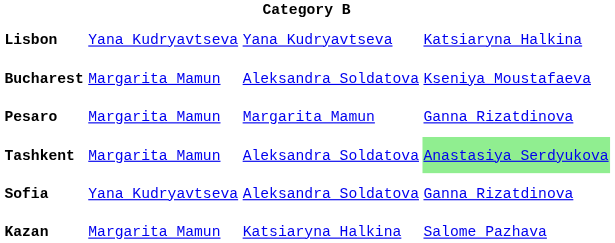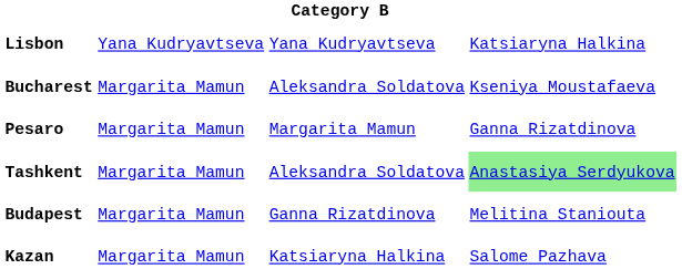 <table>
 <tr>
 <td colspan="4" style="text-align:center;"><strong>Category B</strong></td>
 </tr>
 <tr>
 <th scope=row style="text-align:left">Lisbon</th>
 <td style="height:30px;"> <a href='#'>Yana Kudryavtseva</a></td>
 <td style="height:30px;"> <a href='#'>Yana Kudryavtseva</a></td>
 <td style="height:30px;"> <a href='#'>Katsiaryna Halkina</a></td>
 </tr>
 <tr>
 <th scope=row style="text-align:left">Bucharest</th>
 <td style="height:30px;"> <a href='#'>Margarita Mamun</a></td>
 <td style="height:30px;"> <a href='#'>Aleksandra Soldatova</a></td>
 <td style="height:30px;"> <a href='#'>Kseniya Moustafaeva</a></td>
 </tr>
 <tr>
 <th scope=row style="text-align:left">Pesaro</th>
 <td style="height:30px;"> <a href='#'>Margarita Mamun</a></td>
 <td style="height:30px;"> <a href='#'>Margarita Mamun</a></td>
 <td style="height:30px;"> <a href='#'>Ganna Rizatdinova</a></td>
 </tr>
 <tr>
 <th scope=row style="text-align:left">Tashkent</th>
 <td style="height:30px;"> <a href='#'>Margarita Mamun</a></td>
 <td style="height:30px;"> <a href='#'>Aleksandra Soldatova</a></td>
 <td style="background: lightgreen; height:30px;"> <a href='#'>Anastasiya Serdyukova</a></td>
 </tr>
 <tr>
-<th scope=row style="text-align:left">Sofia</th>
-<td style="height:30px;"> <a href='#'>Yana Kudryavtseva</a></td>
-<td style="height:30px;"> <a href='#'>Aleksandra Soldatova</a></td>
+<th scope=row style="text-align:left">Budapest</th>
+<td style="height:30px;"> <a href='#'>Margarita Mamun</a></td>
 <td style="height:30px;"> <a href='#'>Ganna Rizatdinova</a></td>
+<td style="height:30px;"> <a href='#'>Melitina Staniouta</a></td>
 </tr>
 <tr>
 <th scope=row style="text-align:left">Kazan</th>
 <td style="height:30px;"> <a href='#'>Margarita Mamun</a></td>
 <td style="height:30px;"> <a href='#'>Katsiaryna Halkina</a></td>
 <td style="height:30px;"> <a href='#'>Salome Pazhava</a></td>
 </tr>
 <tr>
 </tr>
 </table>
